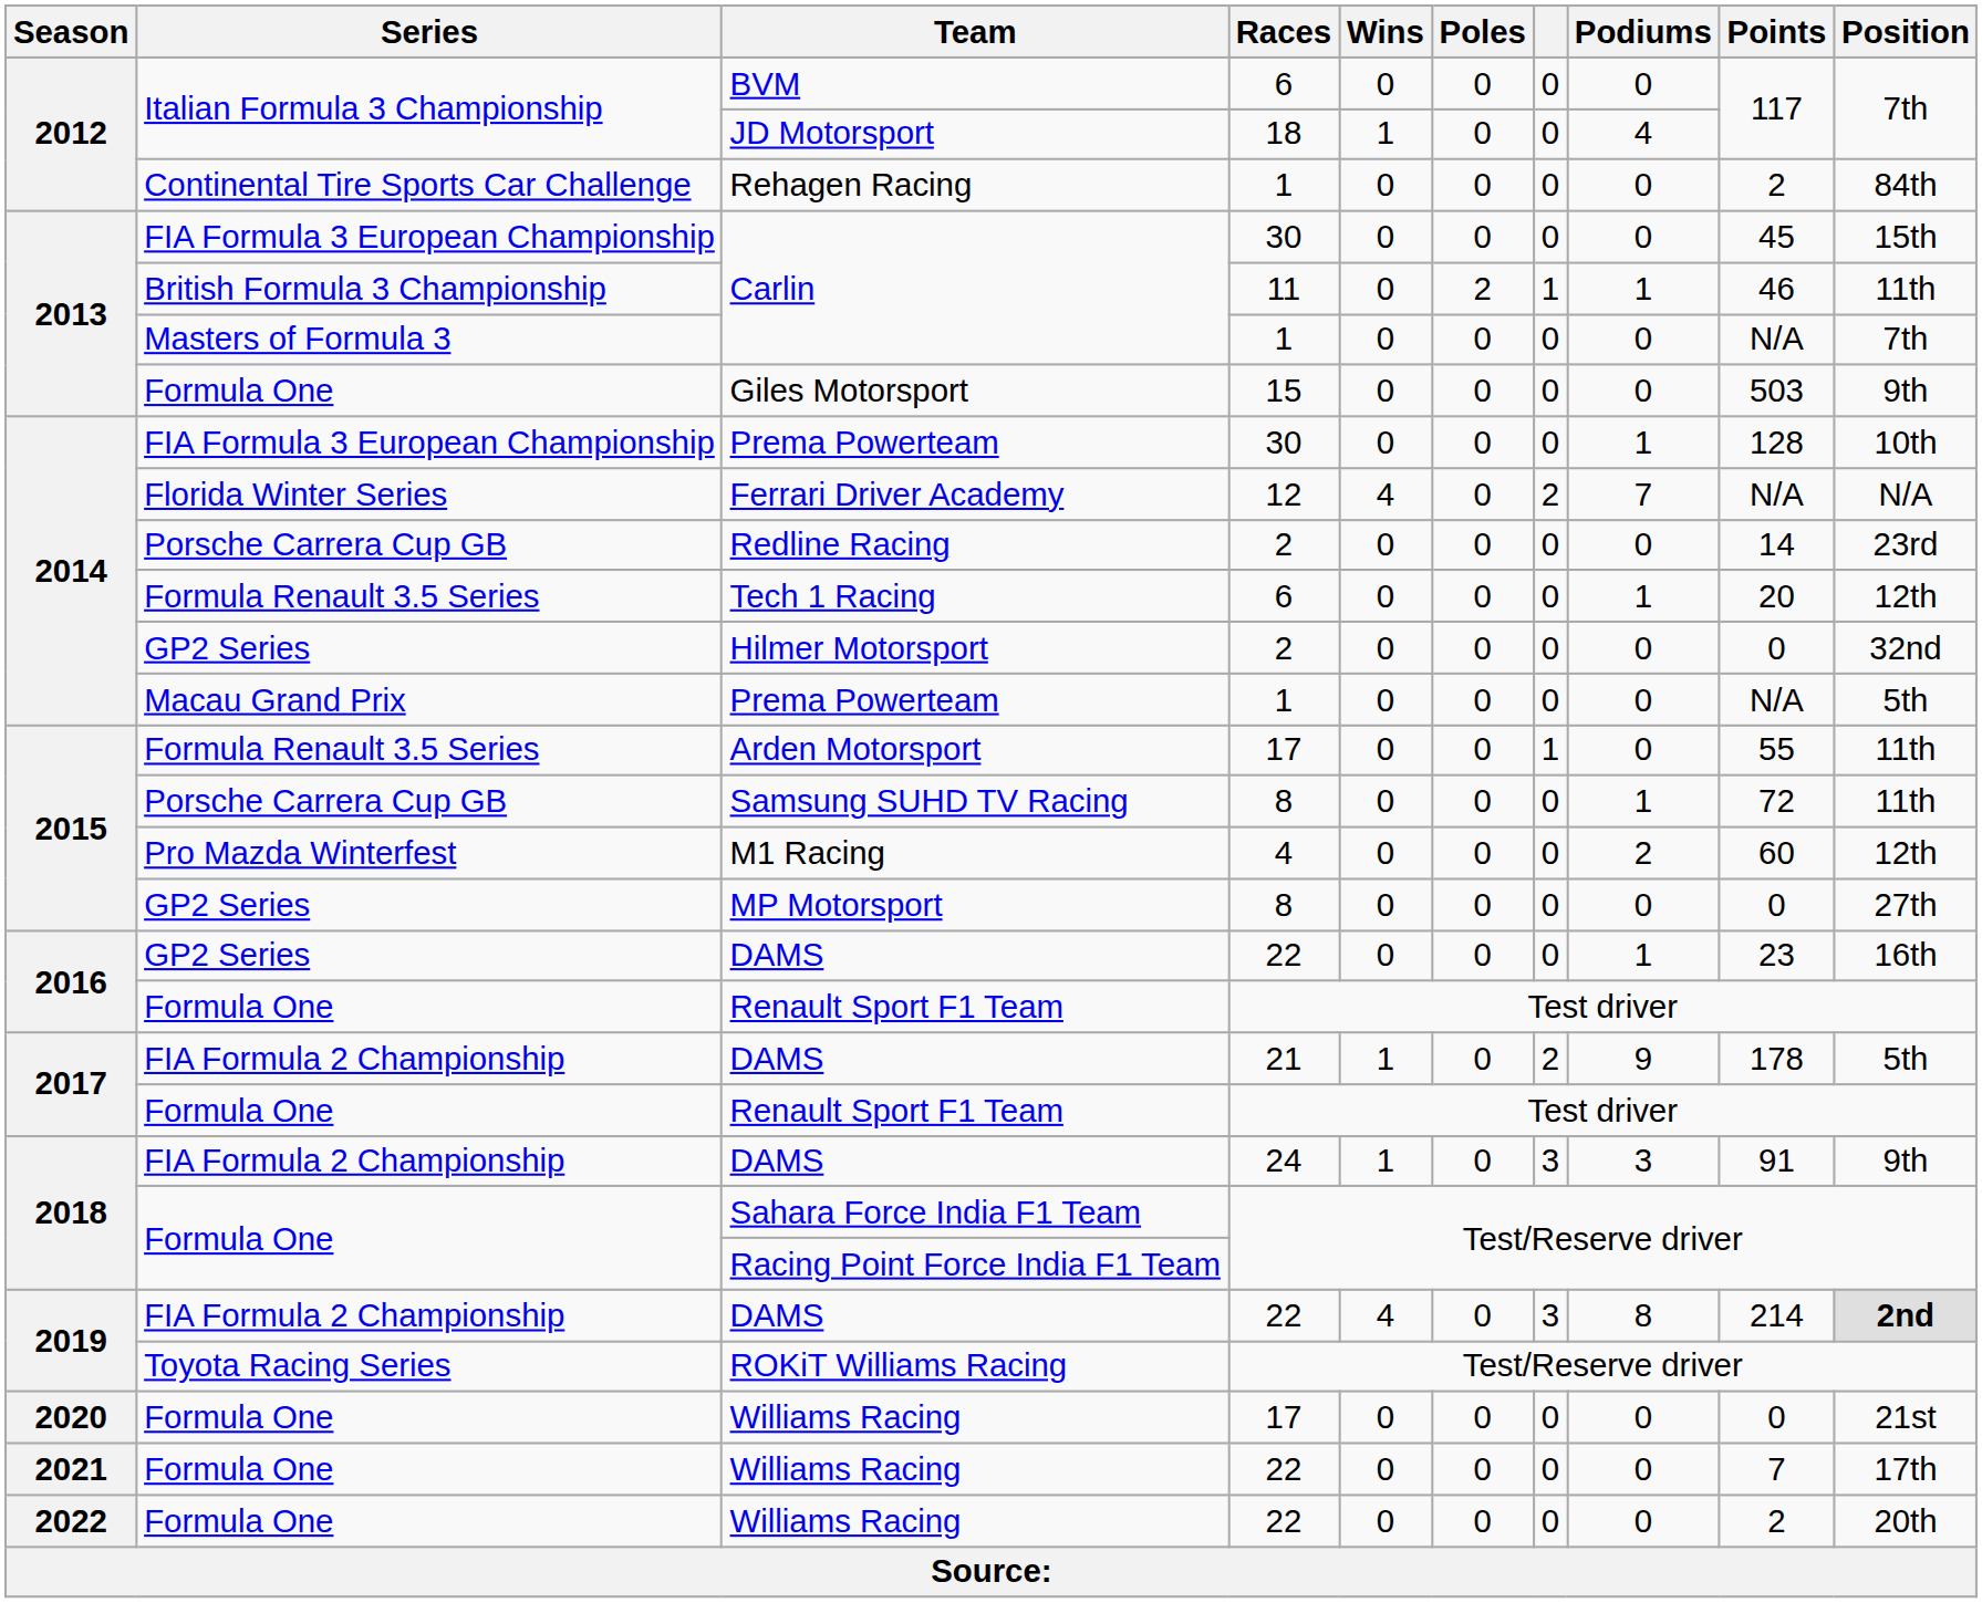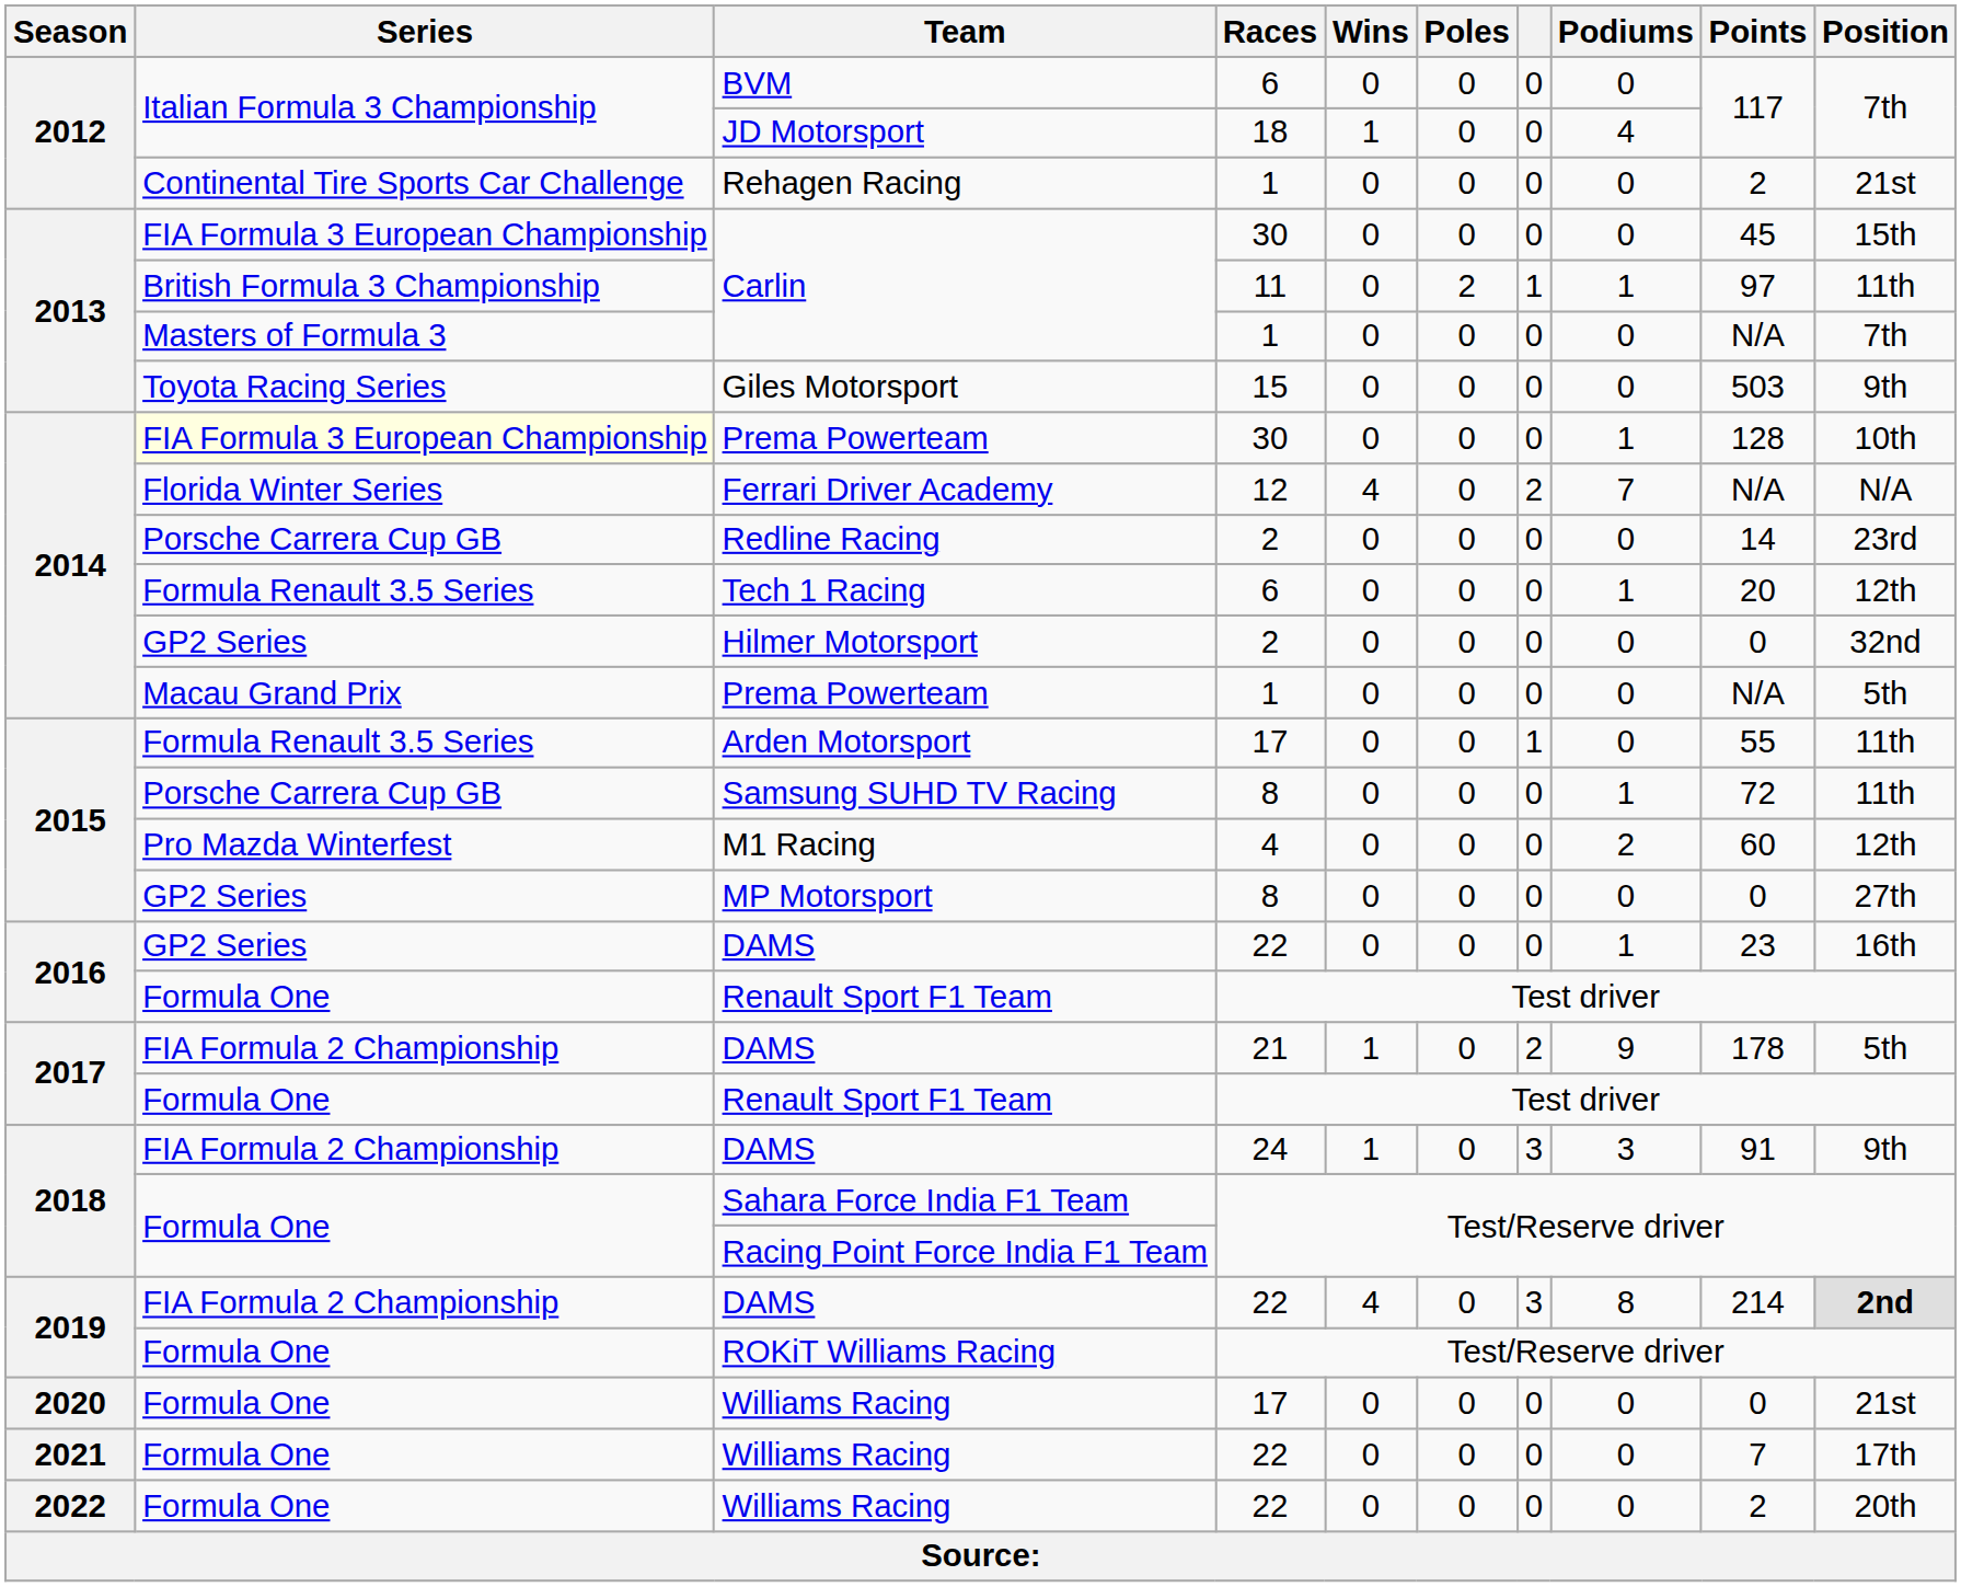 <table class="wikitable" style="font-size: 90%; text-align:center">
 <tr>
 <th>Season</th>
 <th>Series</th>
 <th>Team</th>
 <th>Races</th>
 <th>Wins</th>
 <th>Poles</th>
 <th></th>
 <th>Podiums</th>
 <th>Points</th>
 <th>Position</th>
 </tr>
 <tr>
 <th rowspan="3">2012</th>
 <td rowspan="2" align="left"><a href='#'>Italian Formula 3 Championship</a></td>
 <td align=left><a href='#'>BVM</a></td>
 <td>6</td>
 <td>0</td>
 <td>0</td>
 <td>0</td>
 <td>0</td>
 <td rowspan="2">117</td>
 <td rowspan="2">7th</td>
 </tr>
 <tr>
 <td align=left><a href='#'>JD Motorsport</a></td>
 <td>18</td>
 <td>1</td>
 <td>0</td>
 <td>0</td>
 <td>4</td>
 </tr>
 <tr>
 <td align=left><a href='#'>Continental Tire Sports Car Challenge</a></td>
 <td align=left>Rehagen Racing</td>
 <td>1</td>
 <td>0</td>
 <td>0</td>
 <td>0</td>
 <td>0</td>
 <td>2</td>
-<td>84th</td>
+<td>21st</td>
 </tr>
 <tr>
 <th rowspan=4>2013</th>
 <td align=left><a href='#'>FIA Formula 3 European Championship</a></td>
 <td align=left rowspan=3><a href='#'>Carlin</a></td>
 <td>30</td>
 <td>0</td>
 <td>0</td>
 <td>0</td>
 <td>0</td>
 <td>45</td>
 <td>15th</td>
 </tr>
 <tr>
 <td align=left><a href='#'>British Formula 3 Championship</a></td>
 <td>11</td>
 <td>0</td>
 <td>2</td>
 <td>1</td>
 <td>1</td>
-<td>46</td>
+<td>97</td>
 <td>11th</td>
 </tr>
 <tr>
 <td align=left><a href='#'>Masters of Formula 3</a></td>
 <td>1</td>
 <td>0</td>
 <td>0</td>
 <td>0</td>
 <td>0</td>
 <td>N/A</td>
 <td>7th</td>
 </tr>
 <tr>
-<td align=left><a href='#'>Formula One</a></td>
+<td align=left><a href='#'>Toyota Racing Series</a></td>
 <td align=left>Giles Motorsport</td>
 <td>15</td>
 <td>0</td>
 <td>0</td>
 <td>0</td>
 <td>0</td>
 <td>503</td>
 <td>9th</td>
 </tr>
 <tr>
 <th rowspan=6>2014</th>
-<td align=left><a href='#'>FIA Formula 3 European Championship</a></td>
+<td align=left style="background: lightyellow;"><a href='#'>FIA Formula 3 European Championship</a></td>
 <td align=left><a href='#'>Prema Powerteam</a></td>
 <td>30</td>
 <td>0</td>
 <td>0</td>
 <td>0</td>
 <td>1</td>
 <td>128</td>
 <td>10th</td>
 </tr>
 <tr>
 <td align=left><a href='#'>Florida Winter Series</a></td>
 <td align=left><a href='#'>Ferrari Driver Academy</a></td>
 <td>12</td>
 <td>4</td>
 <td>0</td>
 <td>2</td>
 <td>7</td>
 <td>N/A</td>
 <td>N/A</td>
 </tr>
 <tr>
 <td align=left><a href='#'>Porsche Carrera Cup GB</a></td>
 <td align=left><a href='#'>Redline Racing</a></td>
 <td>2</td>
 <td>0</td>
 <td>0</td>
 <td>0</td>
 <td>0</td>
 <td>14</td>
 <td>23rd</td>
 </tr>
 <tr>
 <td align=left><a href='#'>Formula Renault 3.5 Series</a></td>
 <td align=left><a href='#'>Tech 1 Racing</a></td>
 <td>6</td>
 <td>0</td>
 <td>0</td>
 <td>0</td>
 <td>1</td>
 <td>20</td>
 <td>12th</td>
 </tr>
 <tr>
 <td align=left><a href='#'>GP2 Series</a></td>
 <td align=left><a href='#'>Hilmer Motorsport</a></td>
 <td>2</td>
 <td>0</td>
 <td>0</td>
 <td>0</td>
 <td>0</td>
 <td>0</td>
 <td>32nd</td>
 </tr>
 <tr>
 <td align=left><a href='#'>Macau Grand Prix</a></td>
 <td align=left><a href='#'>Prema Powerteam</a></td>
 <td>1</td>
 <td>0</td>
 <td>0</td>
 <td>0</td>
 <td>0</td>
 <td>N/A</td>
 <td>5th</td>
 </tr>
 <tr>
 <th rowspan="4">2015</th>
 <td align=left><a href='#'>Formula Renault 3.5 Series</a></td>
 <td align=left><a href='#'>Arden Motorsport</a></td>
 <td>17</td>
 <td>0</td>
 <td>0</td>
 <td>1</td>
 <td>0</td>
 <td>55</td>
 <td>11th</td>
 </tr>
 <tr>
 <td align=left><a href='#'>Porsche Carrera Cup GB</a></td>
 <td align=left><a href='#'>Samsung SUHD TV Racing</a></td>
 <td>8</td>
 <td>0</td>
 <td>0</td>
 <td>0</td>
 <td>1</td>
 <td>72</td>
 <td>11th</td>
 </tr>
 <tr>
 <td align=left><a href='#'>Pro Mazda Winterfest</a></td>
 <td align=left>M1 Racing</td>
 <td>4</td>
 <td>0</td>
 <td>0</td>
 <td>0</td>
 <td>2</td>
 <td>60</td>
 <td>12th</td>
 </tr>
 <tr>
 <td align=left><a href='#'>GP2 Series</a></td>
 <td align=left><a href='#'>MP Motorsport</a></td>
 <td>8</td>
 <td>0</td>
 <td>0</td>
 <td>0</td>
 <td>0</td>
 <td>0</td>
 <td>27th</td>
 </tr>
 <tr>
 <th rowspan="2">2016</th>
 <td align=left><a href='#'>GP2 Series</a></td>
 <td align=left><a href='#'>DAMS</a></td>
 <td>22</td>
 <td>0</td>
 <td>0</td>
 <td>0</td>
 <td>1</td>
 <td>23</td>
 <td>16th</td>
 </tr>
 <tr>
 <td align=left><a href='#'>Formula One</a></td>
 <td align=left><a href='#'>Renault Sport F1 Team</a></td>
 <td colspan="7">Test driver</td>
 </tr>
 <tr>
 <th rowspan="2">2017</th>
 <td align="left"><a href='#'>FIA Formula 2 Championship</a></td>
 <td align="left"><a href='#'>DAMS</a></td>
 <td>21</td>
 <td>1</td>
 <td>0</td>
 <td>2</td>
 <td>9</td>
 <td>178</td>
 <td>5th</td>
 </tr>
 <tr>
 <td align=left><a href='#'>Formula One</a></td>
 <td align=left><a href='#'>Renault Sport F1 Team</a></td>
 <td colspan="7">Test driver</td>
 </tr>
 <tr>
 <th rowspan="3">2018</th>
 <td align="left"><a href='#'>FIA Formula 2 Championship</a></td>
 <td align="left"><a href='#'>DAMS</a></td>
 <td>24</td>
 <td>1</td>
 <td>0</td>
 <td>3</td>
 <td>3</td>
 <td>91</td>
 <td>9th</td>
 </tr>
 <tr>
 <td align=left rowspan="2"><a href='#'>Formula One</a></td>
 <td align=left><a href='#'>Sahara Force India F1 Team</a></td>
 <td colspan="7" rowspan="2">Test/Reserve driver</td>
 </tr>
 <tr>
 <td align=left><a href='#'>Racing Point Force India F1 Team</a></td>
 </tr>
 <tr>
 <th rowspan="2">2019</th>
 <td align="left"><a href='#'>FIA Formula 2 Championship</a></td>
 <td align="left"><a href='#'>DAMS</a></td>
 <td>22</td>
 <td>4</td>
 <td>0</td>
 <td>3</td>
 <td>8</td>
 <td>214</td>
 <td style="background:#DFDFDF;"><strong>2nd</strong></td>
 </tr>
 <tr>
-<td align=left><a href='#'>Toyota Racing Series</a></td>
+<td align=left><a href='#'>Formula One</a></td>
 <td align=left><a href='#'>ROKiT Williams Racing</a></td>
 <td colspan="7">Test/Reserve driver</td>
 </tr>
 <tr>
 <th>2020</th>
 <td align="left"><a href='#'>Formula One</a></td>
 <td align="left"><a href='#'>Williams Racing</a></td>
 <td>17</td>
 <td>0</td>
 <td>0</td>
 <td>0</td>
 <td>0</td>
 <td>0</td>
 <td>21st</td>
 </tr>
 <tr>
 <th>2021</th>
 <td align="left"><a href='#'>Formula One</a></td>
 <td align="left"><a href='#'>Williams Racing</a></td>
 <td>22</td>
 <td>0</td>
 <td>0</td>
 <td>0</td>
 <td>0</td>
 <td>7</td>
 <td>17th</td>
 </tr>
 <tr>
 <th>2022</th>
 <td align="left"><a href='#'>Formula One</a></td>
 <td align="left"><a href='#'>Williams Racing</a></td>
 <td>22</td>
 <td>0</td>
 <td>0</td>
 <td>0</td>
 <td>0</td>
 <td>2</td>
 <td>20th</td>
 </tr>
 <tr>
 <th colspan="10">Source:</th>
 </tr>
 </table>
